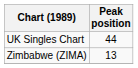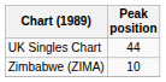 <table class="wikitable">
 <tr>
 <th align="center">Chart (1989)</th>
 <th align="center">Peak<br>position</th>
 </tr>
 <tr>
 <td align="left">UK Singles Chart</td>
 <td align="center">44</td>
 </tr>
 <tr>
 <td>Zimbabwe (ZIMA)</td>
-<td align="center">13</td>
+<td align="center">10</td>
 </tr>
 <tr>
 </tr>
 </table>
